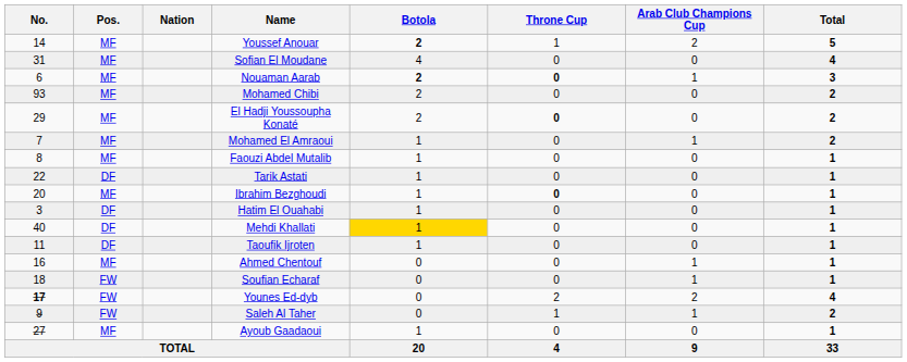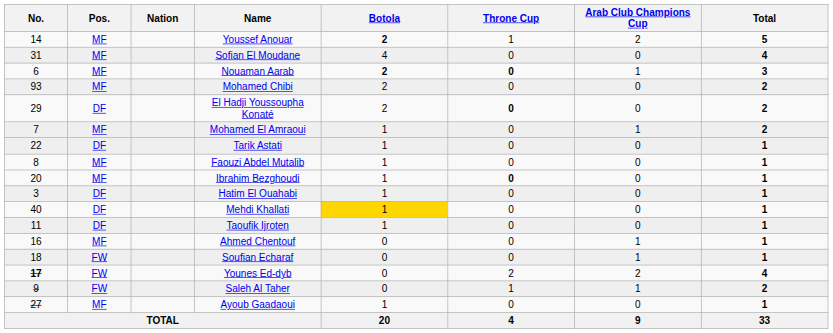 <table class="wikitable sortable" style="font-size: 95%; text-align: center">
 <tr>
 <th width="5%"><strong>No.</strong></th>
 <th width="5%"><strong>Pos.</strong></th>
 <th width="5%"><strong>Nation</strong></th>
 <th width="10%"><strong>Name</strong></th>
 <th width="10%"><a href='#'>Botola</a></th>
 <th width="10%"><a href='#'>Throne Cup</a></th>
 <th width="10%"><a href='#'>Arab Club Champions Cup</a></th>
 <th width="10%">Total</th>
 </tr>
 <tr>
 <td>14</td>
 <td><a href='#'>MF</a></td>
 <td></td>
 <td><a href='#'>Youssef Anouar</a></td>
 <td><strong>2 </strong></td>
 <td>1 </td>
 <td>2 </td>
 <td><strong>5</strong> </td>
 </tr>
 <tr bgcolor="#EFEFEF">
 <td>31</td>
 <td><a href='#'>MF</a></td>
 <td></td>
 <td><a href='#'>Sofian El Moudane</a></td>
 <td>4 </td>
 <td>0 </td>
 <td>0 </td>
 <td><strong>4</strong> </td>
 </tr>
 <tr>
 <td>6</td>
 <td><a href='#'>MF</a></td>
 <td></td>
 <td><a href='#'>Nouaman Aarab</a></td>
 <td><strong>2 </strong></td>
 <td><strong>0 </strong></td>
 <td>1 </td>
 <td><strong>3</strong> </td>
 </tr>
 <tr bgcolor="#EFEFEF">
 <td>93</td>
 <td><a href='#'>MF</a></td>
 <td></td>
 <td><a href='#'>Mohamed Chibi</a></td>
 <td>2 </td>
 <td>0 </td>
 <td>0 </td>
 <td><strong>2</strong> </td>
 </tr>
 <tr>
 <td>29</td>
-<td><a href='#'>MF</a></td>
+<td><a href='#'>DF</a></td>
 <td></td>
 <td><a href='#'>El Hadji Youssoupha Konaté</a></td>
 <td>2 </td>
 <td><strong>0 </strong></td>
 <td>0 </td>
 <td><strong>2</strong> </td>
 </tr>
 <tr bgcolor="#EFEFEF">
 <td>7</td>
 <td><a href='#'>MF</a></td>
 <td></td>
 <td><a href='#'>Mohamed El Amraoui</a></td>
 <td>1 </td>
 <td>0 </td>
 <td>1 </td>
 <td><strong>2</strong> </td>
 </tr>
+<tr bgcolor="#EFEFEF">
+<td>22</td>
+<td><a href='#'>DF</a></td>
+<td></td>
+<td><a href='#'>Tarik Astati</a></td>
+<td>1 </td>
+<td>0 </td>
+<td>0 </td>
+<td><strong>1</strong> </td>
+</tr>
 <tr>
 <td>8</td>
 <td><a href='#'>MF</a></td>
 <td></td>
 <td><a href='#'>Faouzi Abdel Mutalib</a></td>
-<td>1 </td>
-<td>0 </td>
-<td>0 </td>
-<td><strong>1</strong> </td>
-</tr>
-<tr bgcolor="#EFEFEF">
-<td>22</td>
-<td><a href='#'>DF</a></td>
-<td></td>
-<td><a href='#'>Tarik Astati</a></td>
 <td>1 </td>
 <td>0 </td>
 <td>0 </td>
 <td><strong>1</strong> </td>
 </tr>
 <tr>
 <td>20</td>
 <td><a href='#'>MF</a></td>
 <td></td>
 <td><a href='#'>Ibrahim Bezghoudi</a></td>
 <td>1 </td>
 <td><strong>0 </strong></td>
 <td>0 </td>
 <td><strong>1</strong> </td>
 </tr>
 <tr bgcolor="#EFEFEF">
 <td>3</td>
 <td><a href='#'>DF</a></td>
 <td></td>
 <td><a href='#'>Hatim El Ouahabi</a></td>
 <td>1 </td>
 <td>0 </td>
 <td>0 </td>
 <td><strong>1</strong> </td>
 </tr>
 <tr>
 <td>40</td>
 <td><a href='#'>DF</a></td>
 <td></td>
 <td><a href='#'>Mehdi Khallati</a></td>
 <td style="background: gold;">1 </td>
 <td>0 </td>
 <td>0 </td>
 <td><strong>1</strong> </td>
 </tr>
 <tr bgcolor="#EFEFEF">
 <td>11</td>
 <td><a href='#'>DF</a></td>
 <td></td>
 <td><a href='#'>Taoufik Ijroten</a></td>
 <td>1 </td>
 <td>0 </td>
 <td>0 </td>
 <td><strong>1</strong> </td>
 </tr>
 <tr>
 <td>16</td>
 <td><a href='#'>MF</a></td>
 <td></td>
 <td><a href='#'>Ahmed Chentouf</a></td>
 <td>0 </td>
 <td>0 </td>
 <td>1 </td>
 <td><strong>1</strong> </td>
 </tr>
 <tr bgcolor="#EFEFEF">
 <td>18</td>
 <td><a href='#'>FW</a></td>
 <td></td>
 <td><a href='#'>Soufian Echaraf</a></td>
 <td>0 </td>
 <td>0 </td>
 <td>1 </td>
 <td><strong>1</strong> </td>
 </tr>
 <tr>
 <td><strong><s>17</s></strong></td>
 <td><a href='#'>FW</a></td>
 <td></td>
 <td><a href='#'>Younes Ed-dyb</a></td>
 <td>0 </td>
 <td>2 </td>
 <td>2 </td>
 <td><strong>4</strong> </td>
 </tr>
 <tr bgcolor="#EFEFEF">
 <td><s>9</s></td>
 <td><a href='#'>FW</a></td>
 <td></td>
 <td><a href='#'>Saleh Al Taher</a></td>
 <td>0 </td>
 <td>1 </td>
 <td>1 </td>
 <td><strong>2</strong> </td>
 </tr>
 <tr>
 <td><s>27</s></td>
 <td><a href='#'>MF</a></td>
 <td></td>
 <td><a href='#'>Ayoub Gaadaoui</a></td>
 <td>1 </td>
 <td>0 </td>
 <td>0 </td>
 <td><strong>1</strong> </td>
 </tr>
 <tr bgcolor="F1F1F1" >
 <td colspan=4><strong>TOTAL</strong></td>
 <td><strong>20</strong> </td>
 <td><strong>4</strong> </td>
 <td><strong>9</strong> </td>
 <td><strong>33</strong> </td>
 </tr>
 </table>
